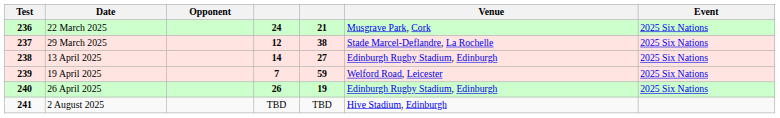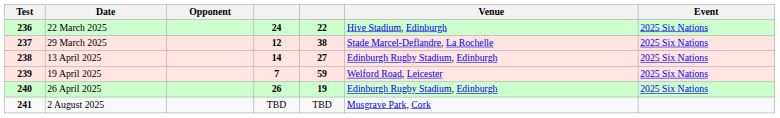 <table class="wikitable sortable" style="width:100%">
 <tr>
 <th>Test</th>
 <th>Date</th>
 <th>Opponent</th>
 <th></th>
 <th></th>
 <th>Venue</th>
 <th>Event</th>
 </tr>
 <tr bgcolor="#ccffcc">
 <td align="center"><strong>236</strong></td>
 <td>22 March 2025</td>
 <td></td>
 <td align="center"><strong>24</strong></td>
-<td align="center"><strong>21</strong></td>
-<td><a href='#'>Musgrave Park</a>, <a href='#'>Cork</a></td>
+<td align="center"><strong>22</strong></td>
+<td><a href='#'>Hive Stadium</a>, <a href='#'>Edinburgh</a></td>
 <td><a href='#'>2025 Six Nations</a></td>
 </tr>
 <tr bgcolor="FFE4E1">
 <td align="center"><strong>237</strong></td>
 <td>29 March 2025</td>
 <td></td>
 <td align="center"><strong>12</strong></td>
 <td align="center"><strong>38</strong></td>
 <td><a href='#'>Stade Marcel-Deflandre</a>, <a href='#'>La Rochelle</a></td>
 <td><a href='#'>2025 Six Nations</a></td>
 </tr>
 <tr bgcolor="FFE4E1">
 <td align="center"><strong>238</strong></td>
 <td>13 April 2025</td>
 <td></td>
 <td align="center"><strong>14</strong></td>
 <td align="center"><strong>27</strong></td>
 <td><a href='#'>Edinburgh Rugby Stadium</a>, <a href='#'>Edinburgh</a></td>
 <td><a href='#'>2025 Six Nations</a></td>
 </tr>
 <tr bgcolor="FFE4E1">
 <td align="center"><strong>239</strong></td>
 <td>19 April 2025</td>
 <td></td>
 <td align="center"><strong>7</strong></td>
 <td align="center"><strong>59</strong></td>
 <td><a href='#'>Welford Road</a>, <a href='#'>Leicester</a></td>
 <td><a href='#'>2025 Six Nations</a></td>
 </tr>
 <tr bgcolor="#ccffcc">
 <td align="center"><strong>240</strong></td>
 <td>26 April 2025</td>
 <td></td>
 <td align="center"><strong>26</strong></td>
 <td align="center"><strong>19</strong></td>
 <td><a href='#'>Edinburgh Rugby Stadium</a>, <a href='#'>Edinburgh</a></td>
 <td><a href='#'>2025 Six Nations</a></td>
 </tr>
 <tr>
 <td align="center"><strong>241</strong></td>
 <td>2 August 2025</td>
 <td></td>
 <td align="center">TBD</td>
 <td align="center">TBD</td>
-<td><a href='#'>Hive Stadium</a>, <a href='#'>Edinburgh</a></td>
+<td><a href='#'>Musgrave Park</a>, <a href='#'>Cork</a></td>
 <td></td>
 </tr>
 </table>
